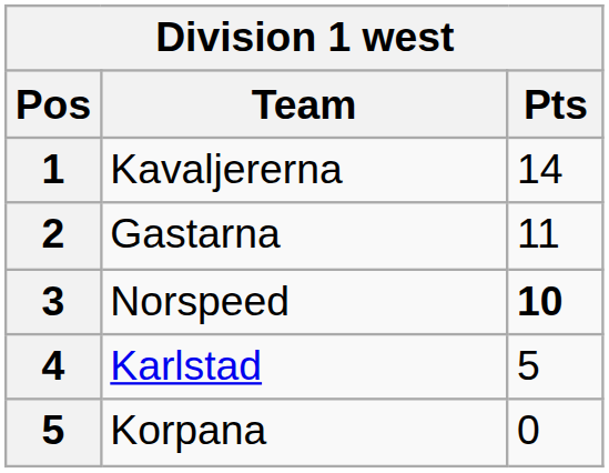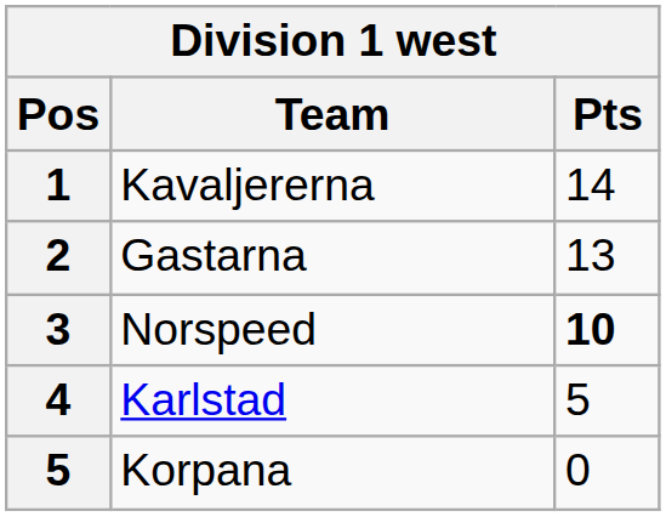 <table class="wikitable">
 <tr>
 <th colspan="3">Division 1 west</th>
 </tr>
 <tr>
 <th width=20>Pos</th>
 <th width=150>Team</th>
 <th width=30>Pts</th>
 </tr>
 <tr>
 <th>1</th>
 <td>Kavaljererna</td>
 <td>14</td>
 </tr>
 <tr>
 <th>2</th>
 <td>Gastarna</td>
-<td>11</td>
+<td>13</td>
 </tr>
 <tr>
 <th>3</th>
 <td>Norspeed</td>
 <td><strong>10</strong></td>
 </tr>
 <tr>
 <th>4</th>
 <td><a href='#'>Karlstad</a></td>
 <td>5</td>
 </tr>
 <tr>
 <th>5</th>
 <td>Korpana</td>
 <td>0</td>
 </tr>
 </table>
